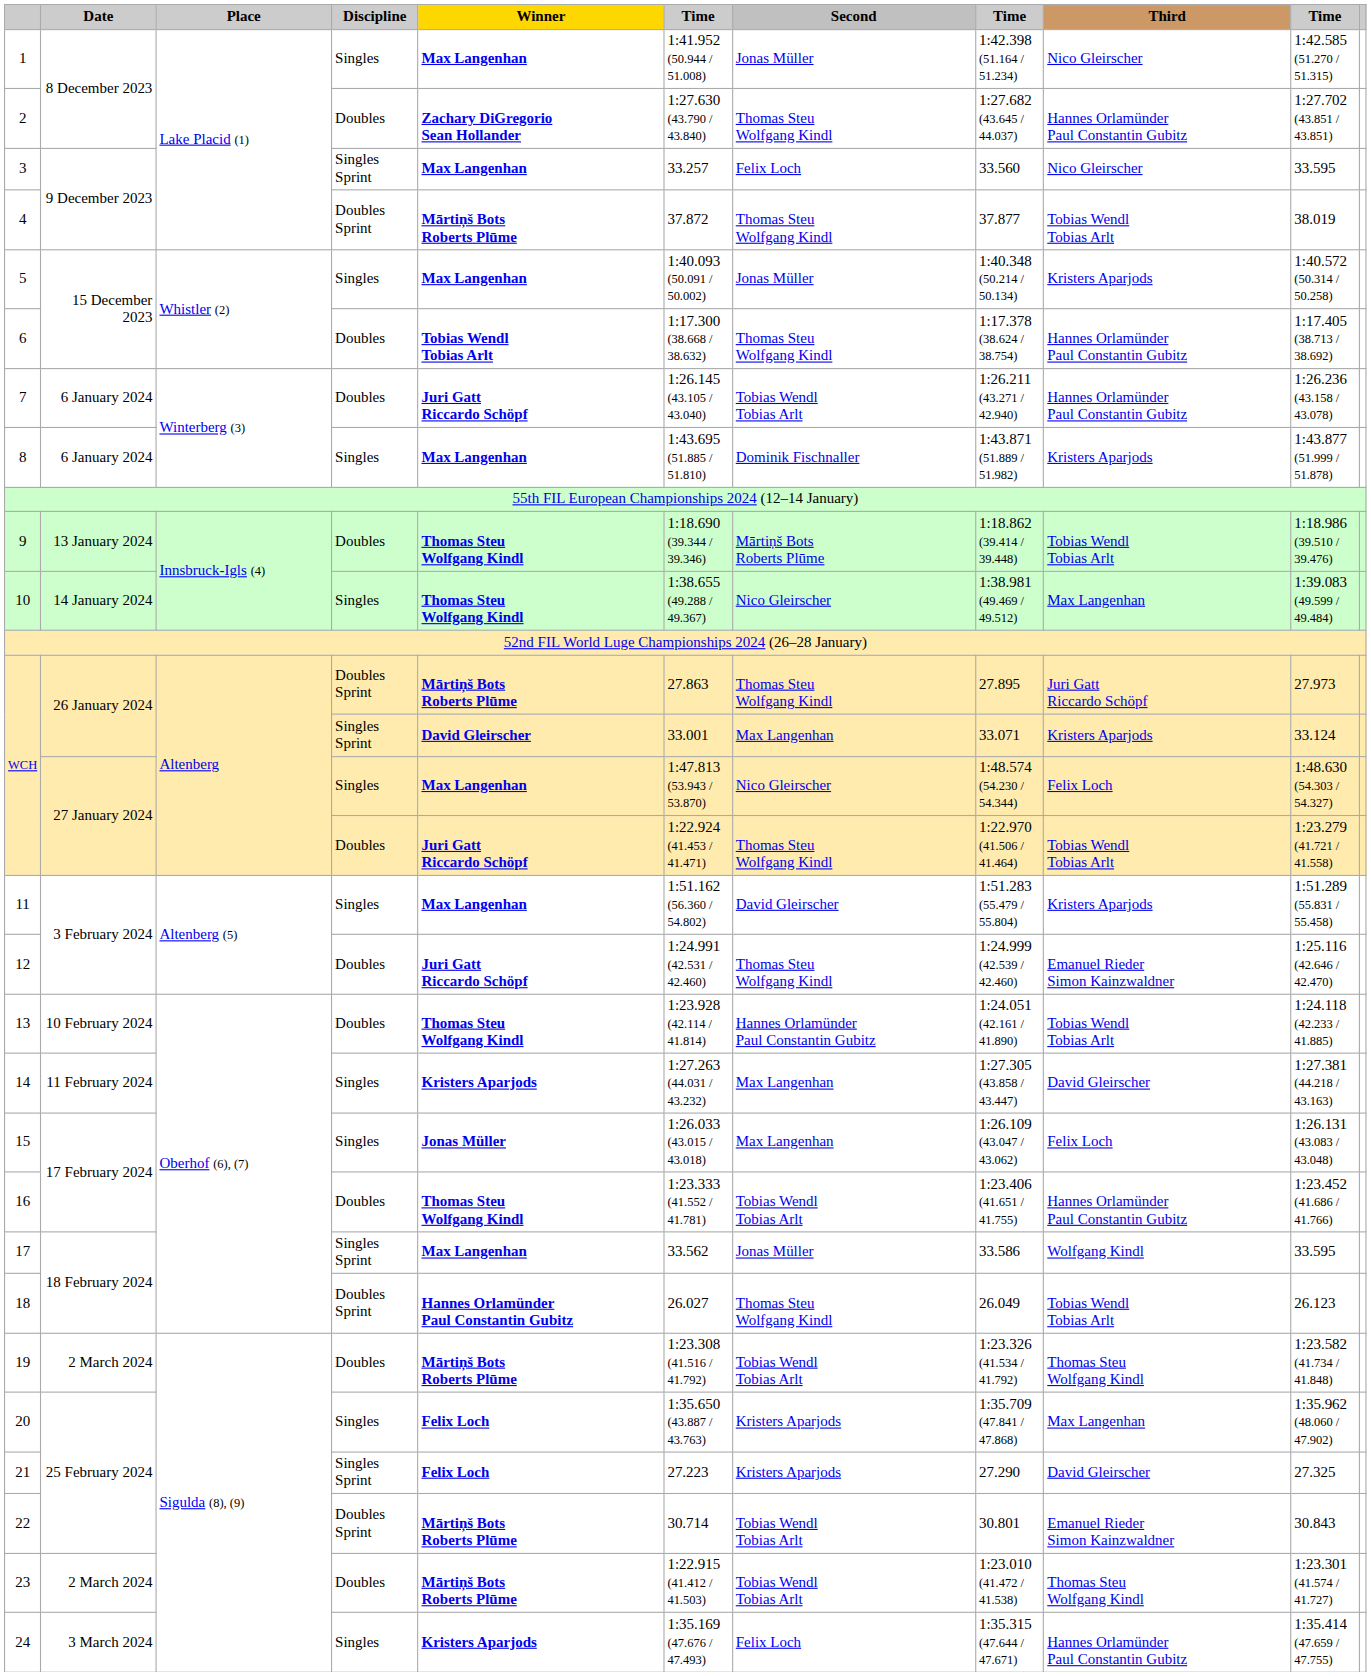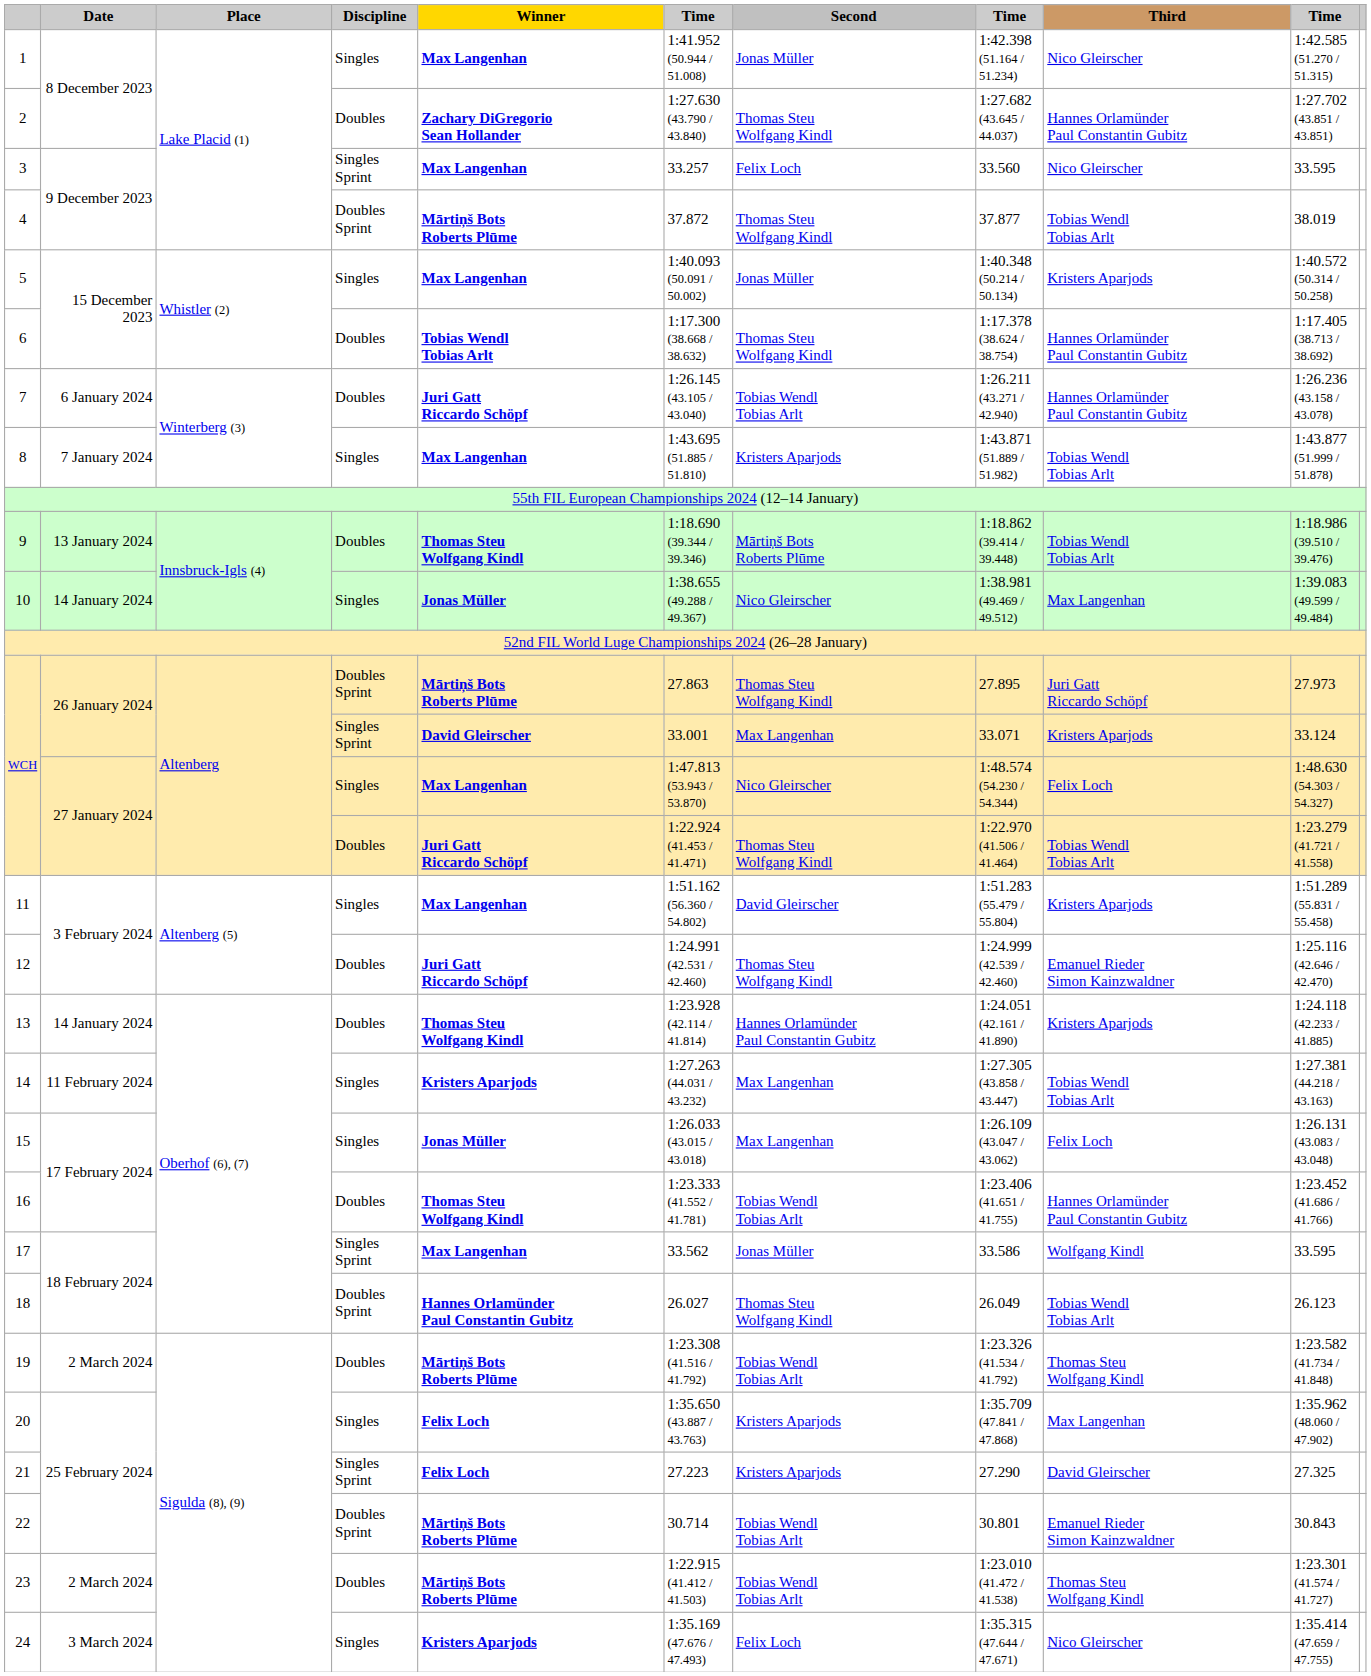 <table class="wikitable plainrowheaders" style="background:#fff; font-size:86%; line-height:16px; border:grey solid 1px; border-collapse:collapse;">
 <tr>
 <th scope="col" style="background:#ccc; width=5 px;"></th>
 <th scope="col" style="background:#ccc; width:120px;">Date</th>
 <th scope="col" style="background:#ccc; width:200px;">Place<br> </th>
 <th scope="col" style="background:#ccc; width:80px;">Discipline</th>
 <th scope="col" style="background:gold; width:290px;">Winner</th>
 <th scope="col" style="background:#ccc; width:60px;">Time</th>
 <th scope="col" style="background:silver; width:290px;">Second</th>
 <th scope="col" style="background:#ccc; width:60px;">Time</th>
 <th scope="col" style="background:#c96; width:290px;">Third</th>
 <th scope="col" style="background:#ccc; width:60px;">Time</th>
 <th scope="col" style="background:#ccc; width=5 px;"></th>
 </tr>
 <tr>
 <td align="center">1</td>
 <td rowspan=2 align="right">8 December 2023</td>
 <td rowspan=4> <a href='#'>Lake Placid</a> <small>(1)</small></td>
 <td>Singles</td>
 <td> <strong><a href='#'>Max Langenhan</a></strong></td>
 <td>1:41.952<br><small>(50.944 / 51.008)</small></td>
 <td> <a href='#'>Jonas Müller</a></td>
 <td>1:42.398<br><small>(51.164 / 51.234)</small></td>
 <td> <a href='#'>Nico Gleirscher</a></td>
 <td>1:42.585<br><small>(51.270 / 51.315)</small></td>
 <td></td>
 </tr>
 <tr>
 <td align="center">2</td>
 <td>Doubles</td>
 <td><strong><small></small><br><a href='#'>Zachary DiGregorio</a><br><a href='#'>Sean Hollander</a></strong></td>
 <td>1:27.630<br><small>(43.790 / 43.840)</small></td>
 <td><small></small><br><a href='#'>Thomas Steu</a><br><a href='#'>Wolfgang Kindl</a></td>
 <td>1:27.682<br><small>(43.645 / 44.037)</small></td>
 <td><small></small><br><a href='#'>Hannes Orlamünder</a><br><a href='#'>Paul Constantin Gubitz</a></td>
 <td>1:27.702<br><small>(43.851 / 43.851)</small></td>
 <td></td>
 </tr>
 <tr>
 <td align="center">3</td>
 <td rowspan=2 align="right">9 December 2023</td>
 <td>Singles Sprint</td>
 <td> <strong><a href='#'>Max Langenhan</a></strong></td>
 <td>33.257</td>
 <td> <a href='#'>Felix Loch</a></td>
 <td>33.560</td>
 <td> <a href='#'>Nico Gleirscher</a></td>
 <td>33.595</td>
 <td></td>
 </tr>
 <tr>
 <td align="center">4</td>
 <td>Doubles Sprint</td>
 <td><strong><small></small><br><a href='#'>Mārtiņš Bots</a><br><a href='#'>Roberts Plūme</a></strong></td>
 <td>37.872</td>
 <td><small></small><br><a href='#'>Thomas Steu</a><br><a href='#'>Wolfgang Kindl</a></td>
 <td>37.877</td>
 <td><small></small><br><a href='#'>Tobias Wendl</a><br><a href='#'>Tobias Arlt</a></td>
 <td>38.019</td>
 <td></td>
 </tr>
 <tr>
 <td align="center">5</td>
 <td rowspan=2 align="right">15 December 2023</td>
 <td rowspan=2> <a href='#'>Whistler</a> <small>(2)</small></td>
 <td>Singles</td>
 <td> <strong><a href='#'>Max Langenhan</a></strong></td>
 <td>1:40.093<br><small>(50.091 / 50.002)</small></td>
 <td> <a href='#'>Jonas Müller</a></td>
 <td>1:40.348<br><small>(50.214 / 50.134)</small></td>
 <td> <a href='#'>Kristers Aparjods</a></td>
 <td>1:40.572<br><small>(50.314 / 50.258)</small></td>
 <td></td>
 </tr>
 <tr>
 <td align="center">6</td>
 <td>Doubles</td>
 <td><strong><small></small><br><a href='#'>Tobias Wendl</a><br><a href='#'>Tobias Arlt</a></strong></td>
 <td>1:17.300<br><small>(38.668 / 38.632)</small></td>
 <td><small></small><br><a href='#'>Thomas Steu</a><br><a href='#'>Wolfgang Kindl</a></td>
 <td>1:17.378<br><small>(38.624 / 38.754)</small></td>
 <td><small></small><br><a href='#'>Hannes Orlamünder</a><br><a href='#'>Paul Constantin Gubitz</a></td>
 <td>1:17.405<br><small>(38.713 / 38.692)</small></td>
 <td></td>
 </tr>
 <tr>
 <td align="center">7</td>
 <td align="right">6 January 2024</td>
 <td rowspan=2> <a href='#'>Winterberg</a> <small>(3)</small></td>
 <td>Doubles</td>
 <td><strong><small></small><br><a href='#'>Juri Gatt</a><br><a href='#'>Riccardo Schöpf</a></strong></td>
 <td>1:26.145<br><small>(43.105 / 43.040)</small></td>
 <td><small></small><br><a href='#'>Tobias Wendl</a><br><a href='#'>Tobias Arlt</a></td>
 <td>1:26.211<br><small>(43.271 / 42.940)</small></td>
 <td><small></small><br><a href='#'>Hannes Orlamünder</a><br><a href='#'>Paul Constantin Gubitz</a></td>
 <td>1:26.236<br><small>(43.158 / 43.078)</small></td>
 <td></td>
 </tr>
 <tr>
 <td align="center">8</td>
-<td align="right">6 January 2024</td>
+<td align="right">7 January 2024</td>
 <td>Singles</td>
 <td> <strong><a href='#'>Max Langenhan</a></strong></td>
 <td>1:43.695<br><small>(51.885 / 51.810)</small></td>
-<td> <a href='#'>Dominik Fischnaller</a></td>
+<td> <a href='#'>Kristers Aparjods</a></td>
 <td>1:43.871<br><small>(51.889 / 51.982)</small></td>
-<td> <a href='#'>Kristers Aparjods</a></td>
+<td><small></small><br><a href='#'>Tobias Wendl</a><br><a href='#'>Tobias Arlt</a></td>
 <td>1:43.877<br><small>(51.999 / 51.878)</small></td>
 <td></td>
 </tr>
 <tr style="background:#CCFFCC">
 <td align=center colspan=11><a href='#'>55th FIL European Championships 2024</a> (12–14 January)</td>
 </tr>
 <tr style="background:#CCFFCC">
 <td align="center">9</td>
 <td align="right">13 January 2024</td>
 <td rowspan=2> <a href='#'>Innsbruck-Igls</a> <small>(4)</small></td>
 <td>Doubles</td>
 <td><small></small><br><strong><a href='#'>Thomas Steu</a><br><a href='#'>Wolfgang Kindl</a></strong></td>
 <td>1:18.690<br><small>(39.344 / 39.346)</small></td>
 <td><small></small><br><a href='#'>Mārtiņš Bots</a><br><a href='#'>Roberts Plūme</a></td>
 <td>1:18.862<br><small>(39.414 / 39.448)</small></td>
 <td><small></small><br><a href='#'>Tobias Wendl</a><br><a href='#'>Tobias Arlt</a></td>
 <td>1:18.986<br><small>(39.510 / 39.476)</small></td>
 <td></td>
 </tr>
 <tr style="background:#CCFFCC">
 <td align="center">10</td>
 <td align="right">14 January 2024</td>
 <td>Singles</td>
-<td><small></small><br><strong><a href='#'>Thomas Steu</a><br><a href='#'>Wolfgang Kindl</a></strong></td>
+<td> <strong><a href='#'>Jonas Müller</a></strong></td>
 <td>1:38.655<br><small>(49.288 / 49.367)</small></td>
 <td> <a href='#'>Nico Gleirscher</a></td>
 <td>1:38.981<br><small>(49.469 / 49.512)</small></td>
 <td> <a href='#'>Max Langenhan</a></td>
 <td>1:39.083<br><small>(49.599 / 49.484)</small></td>
 <td></td>
 </tr>
 <tr style="background:#FFEBAD">
 <td align=center colspan=11><a href='#'>52nd FIL World Luge Championships 2024</a> (26–28 January)</td>
 </tr>
 <tr style="background:#FFEBAD">
 <td align="center" rowspan=4><small><a href='#'>WCH</a></small></td>
 <td rowspan=2 align="right">26 January 2024</td>
 <td rowspan=4> <a href='#'>Altenberg</a></td>
 <td>Doubles Sprint</td>
 <td><small></small><br><strong><a href='#'>Mārtiņš Bots</a><br><a href='#'>Roberts Plūme</a></strong></td>
 <td>27.863</td>
 <td><small></small><br><a href='#'>Thomas Steu</a><br><a href='#'>Wolfgang Kindl</a></td>
 <td>27.895</td>
 <td><small></small><br><a href='#'>Juri Gatt</a><br><a href='#'>Riccardo Schöpf</a></td>
 <td>27.973</td>
 <td></td>
 </tr>
 <tr style="background:#FFEBAD">
 <td>Singles Sprint</td>
 <td> <strong><a href='#'>David Gleirscher</a></strong></td>
 <td>33.001</td>
 <td> <a href='#'>Max Langenhan</a></td>
 <td>33.071</td>
 <td> <a href='#'>Kristers Aparjods</a></td>
 <td>33.124</td>
 <td></td>
 </tr>
 <tr style="background:#FFEBAD">
 <td rowspan=2 align="right">27 January 2024</td>
 <td>Singles</td>
 <td> <strong><a href='#'>Max Langenhan</a></strong></td>
 <td>1:47.813<br><small>(53.943 / 53.870)</small></td>
 <td> <a href='#'>Nico Gleirscher</a></td>
 <td>1:48.574<br><small>(54.230 / 54.344)</small></td>
 <td> <a href='#'>Felix Loch</a></td>
 <td>1:48.630<br><small>(54.303 / 54.327)</small></td>
 <td></td>
 </tr>
 <tr style="background:#FFEBAD">
 <td>Doubles</td>
 <td><small></small><br><strong><a href='#'>Juri Gatt</a><br><a href='#'>Riccardo Schöpf</a></strong></td>
 <td>1:22.924<br><small>(41.453 / 41.471)</small></td>
 <td><small></small><br><a href='#'>Thomas Steu</a><br><a href='#'>Wolfgang Kindl</a></td>
 <td>1:22.970<br><small>(41.506 / 41.464)</small></td>
 <td><small></small><br><a href='#'>Tobias Wendl</a><br><a href='#'>Tobias Arlt</a></td>
 <td>1:23.279<br><small>(41.721 / 41.558)</small></td>
 <td></td>
 </tr>
 <tr>
 <td align="center">11</td>
 <td rowspan=2 align="right">3 February 2024</td>
 <td rowspan=2> <a href='#'>Altenberg</a> <small>(5)</small></td>
 <td>Singles</td>
 <td> <strong><a href='#'>Max Langenhan</a></strong></td>
 <td>1:51.162<br><small>(56.360 / 54.802)</small></td>
 <td> <a href='#'>David Gleirscher</a></td>
 <td>1:51.283<br><small>(55.479 / 55.804)</small></td>
 <td> <a href='#'>Kristers Aparjods</a></td>
 <td>1:51.289<br><small>(55.831 / 55.458)</small></td>
 <td></td>
 </tr>
 <tr>
 <td align="center">12</td>
 <td>Doubles</td>
 <td><small></small><br><strong><a href='#'>Juri Gatt</a><br><a href='#'>Riccardo Schöpf</a></strong></td>
 <td>1:24.991<br><small>(42.531 / 42.460)</small></td>
 <td><small></small><br><a href='#'>Thomas Steu</a><br><a href='#'>Wolfgang Kindl</a></td>
 <td>1:24.999<br><small>(42.539 / 42.460)</small></td>
 <td><small></small><br><a href='#'>Emanuel Rieder</a><br><a href='#'>Simon Kainzwaldner</a></td>
 <td>1:25.116<br><small>(42.646 / 42.470)</small></td>
 <td></td>
 </tr>
 <tr>
 <td align="center">13</td>
-<td align="right">10 February 2024</td>
+<td align="right">14 January 2024</td>
 <td rowspan=6> <a href='#'>Oberhof</a> <small>(6), (7)</small></td>
 <td>Doubles</td>
 <td><small></small><br><strong><a href='#'>Thomas Steu</a><br><a href='#'>Wolfgang Kindl</a></strong></td>
 <td>1:23.928<br><small>(42.114 / 41.814)</small></td>
 <td><small></small><br><a href='#'>Hannes Orlamünder</a><br><a href='#'>Paul Constantin Gubitz</a></td>
 <td>1:24.051<br><small>(42.161 / 41.890)</small></td>
-<td><small></small><br><a href='#'>Tobias Wendl</a><br><a href='#'>Tobias Arlt</a></td>
+<td> <a href='#'>Kristers Aparjods</a></td>
 <td>1:24.118<br><small>(42.233 / 41.885)</small></td>
 <td></td>
 </tr>
 <tr>
 <td align="center">14</td>
 <td align="right">11 February 2024</td>
 <td>Singles</td>
 <td> <strong><a href='#'>Kristers Aparjods</a></strong></td>
 <td>1:27.263<br><small>(44.031 / 43.232)</small></td>
 <td> <a href='#'>Max Langenhan</a></td>
 <td>1:27.305<br><small>(43.858 / 43.447)</small></td>
-<td> <a href='#'>David Gleirscher</a></td>
+<td><small></small><br><a href='#'>Tobias Wendl</a><br><a href='#'>Tobias Arlt</a></td>
 <td>1:27.381<br><small>(44.218 / 43.163)</small></td>
 <td></td>
 </tr>
 <tr>
 <td align="center">15</td>
 <td rowspan=2 align="right">17 February 2024</td>
 <td>Singles</td>
 <td> <strong><a href='#'>Jonas Müller</a></strong></td>
 <td>1:26.033<br><small>(43.015 / 43.018)</small></td>
 <td> <a href='#'>Max Langenhan</a></td>
 <td>1:26.109<br><small>(43.047 / 43.062)</small></td>
 <td> <a href='#'>Felix Loch</a></td>
 <td>1:26.131<br><small>(43.083 / 43.048)</small></td>
 <td></td>
 </tr>
 <tr>
 <td align="center">16</td>
 <td>Doubles</td>
 <td><small></small><br><strong><a href='#'>Thomas Steu</a><br><a href='#'>Wolfgang Kindl</a></strong></td>
 <td>1:23.333<br><small>(41.552 / 41.781)</small></td>
 <td><small></small><br><a href='#'>Tobias Wendl</a><br><a href='#'>Tobias Arlt</a></td>
 <td>1:23.406<br><small>(41.651 / 41.755)</small></td>
 <td><small></small><br><a href='#'>Hannes Orlamünder</a><br><a href='#'>Paul Constantin Gubitz</a></td>
 <td>1:23.452<br><small>(41.686 / 41.766)</small></td>
 <td></td>
 </tr>
 <tr>
 <td align="center">17</td>
 <td rowspan=2 align="right">18 February 2024</td>
 <td>Singles Sprint</td>
 <td> <strong><a href='#'>Max Langenhan</a></strong></td>
 <td>33.562</td>
 <td> <a href='#'>Jonas Müller</a></td>
 <td>33.586</td>
 <td> <a href='#'>Wolfgang Kindl</a></td>
 <td>33.595</td>
 <td></td>
 </tr>
 <tr>
 <td align="center">18</td>
 <td>Doubles Sprint</td>
 <td><small></small><br><strong><a href='#'>Hannes Orlamünder</a><br><a href='#'>Paul Constantin Gubitz</a></strong></td>
 <td>26.027</td>
 <td><small></small><br><a href='#'>Thomas Steu</a><br><a href='#'>Wolfgang Kindl</a></td>
 <td>26.049</td>
 <td><small></small><br><a href='#'>Tobias Wendl</a><br><a href='#'>Tobias Arlt</a></td>
 <td>26.123</td>
 <td></td>
 </tr>
 <tr>
 <td align="center">19</td>
 <td align="right">2 March 2024</td>
 <td rowspan=6> <a href='#'>Sigulda</a> <small>(8), (9)</small></td>
 <td>Doubles</td>
 <td><small></small><br><strong><a href='#'>Mārtiņš Bots</a><br><a href='#'>Roberts Plūme</a></strong></td>
 <td>1:23.308<br><small>(41.516 / 41.792)</small></td>
 <td><small></small><br><a href='#'>Tobias Wendl</a><br><a href='#'>Tobias Arlt</a></td>
 <td>1:23.326<br><small>(41.534 / 41.792)</small></td>
 <td><small></small><br><a href='#'>Thomas Steu</a><br><a href='#'>Wolfgang Kindl</a></td>
 <td>1:23.582<br><small>(41.734 / 41.848)</small></td>
 <td></td>
 </tr>
 <tr>
 <td align="center">20</td>
 <td rowspan=3 align="right">25 February 2024</td>
 <td>Singles</td>
 <td> <strong><a href='#'>Felix Loch</a></strong></td>
 <td>1:35.650<br><small>(43.887 / 43.763)</small></td>
 <td> <a href='#'>Kristers Aparjods</a></td>
 <td>1:35.709<br><small>(47.841 / 47.868)</small></td>
 <td> <a href='#'>Max Langenhan</a></td>
 <td>1:35.962<br><small>(48.060 / 47.902)</small></td>
 <td></td>
 </tr>
 <tr>
 <td align="center">21</td>
 <td>Singles Sprint</td>
 <td> <strong><a href='#'>Felix Loch</a></strong></td>
 <td>27.223</td>
 <td> <a href='#'>Kristers Aparjods</a></td>
 <td>27.290</td>
 <td> <a href='#'>David Gleirscher</a></td>
 <td>27.325</td>
 <td></td>
 </tr>
 <tr>
 <td align="center">22</td>
 <td>Doubles Sprint</td>
 <td><small></small><br><strong><a href='#'>Mārtiņš Bots</a><br><a href='#'>Roberts Plūme</a></strong></td>
 <td>30.714</td>
 <td><small></small><br><a href='#'>Tobias Wendl</a><br><a href='#'>Tobias Arlt</a></td>
 <td>30.801</td>
 <td><small></small><br><a href='#'>Emanuel Rieder</a><br><a href='#'>Simon Kainzwaldner</a></td>
 <td>30.843</td>
 <td></td>
 </tr>
 <tr>
 <td align="center">23</td>
 <td align="right">2 March 2024</td>
 <td>Doubles</td>
 <td><small></small><br><strong><a href='#'>Mārtiņš Bots</a><br><a href='#'>Roberts Plūme</a></strong></td>
 <td>1:22.915<br><small>(41.412 / 41.503)</small></td>
 <td><small></small><br><a href='#'>Tobias Wendl</a><br><a href='#'>Tobias Arlt</a></td>
 <td>1:23.010<br><small>(41.472 / 41.538)</small></td>
 <td><small></small><br><a href='#'>Thomas Steu</a><br><a href='#'>Wolfgang Kindl</a></td>
 <td>1:23.301<br><small>(41.574 / 41.727)</small></td>
 <td></td>
 </tr>
 <tr>
 <td align="center">24</td>
 <td align="right">3 March 2024</td>
 <td>Singles</td>
 <td><strong> <a href='#'>Kristers Aparjods</a></strong></td>
 <td>1:35.169<br><small>(47.676 / 47.493)</small></td>
 <td> <a href='#'>Felix Loch</a></td>
 <td>1:35.315<br><small>(47.644 / 47.671)</small></td>
-<td><small></small><br><a href='#'>Hannes Orlamünder</a><br><a href='#'>Paul Constantin Gubitz</a></td>
+<td> <a href='#'>Nico Gleirscher</a></td>
 <td>1:35.414<br><small>(47.659 / 47.755)</small></td>
 <td></td>
 </tr>
 </table>
